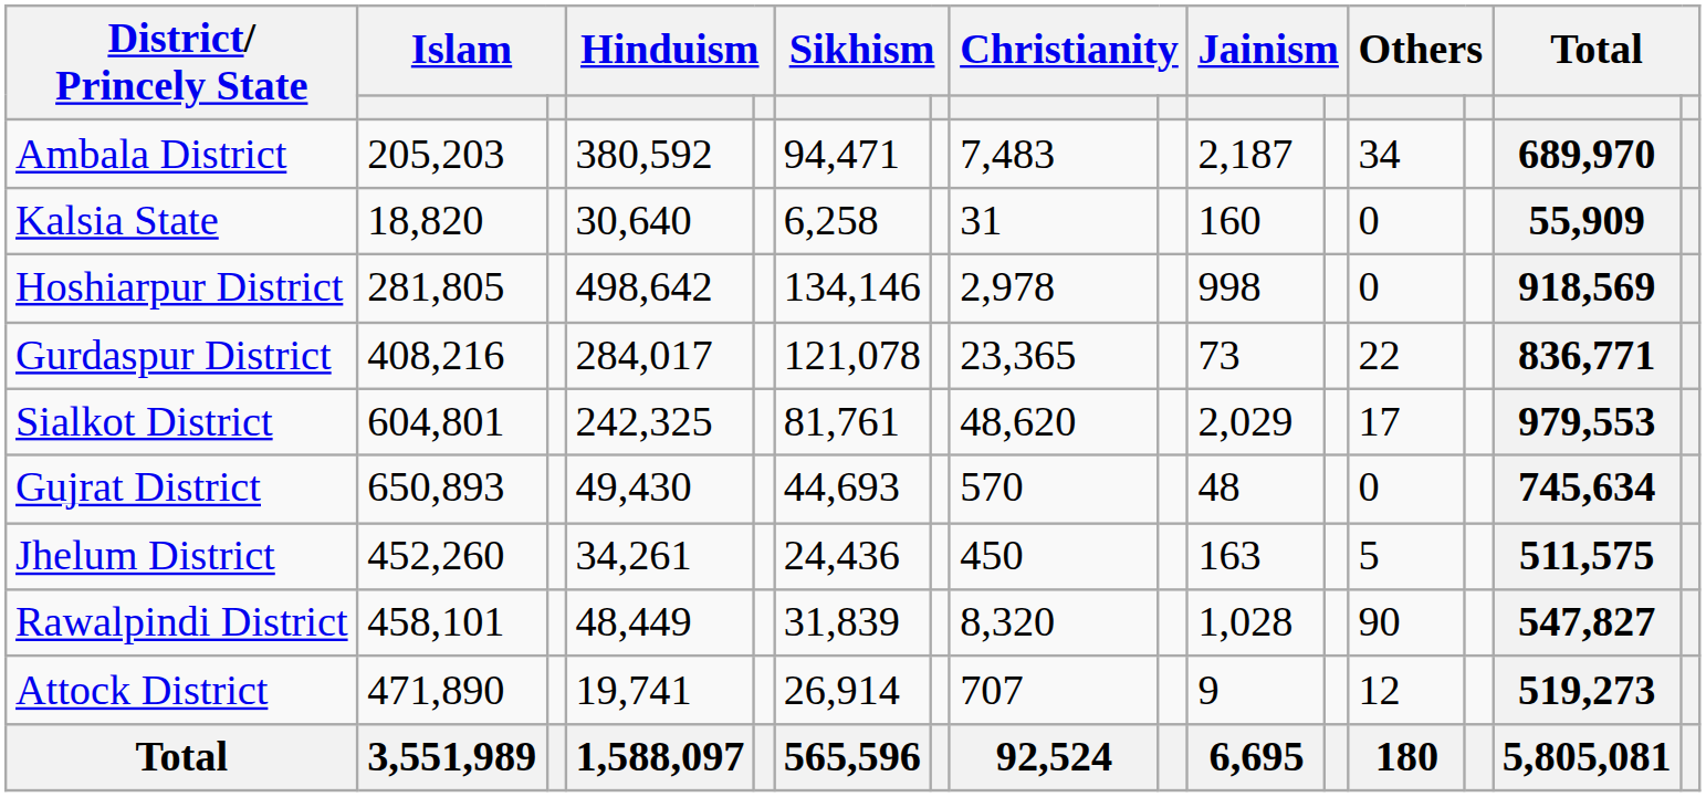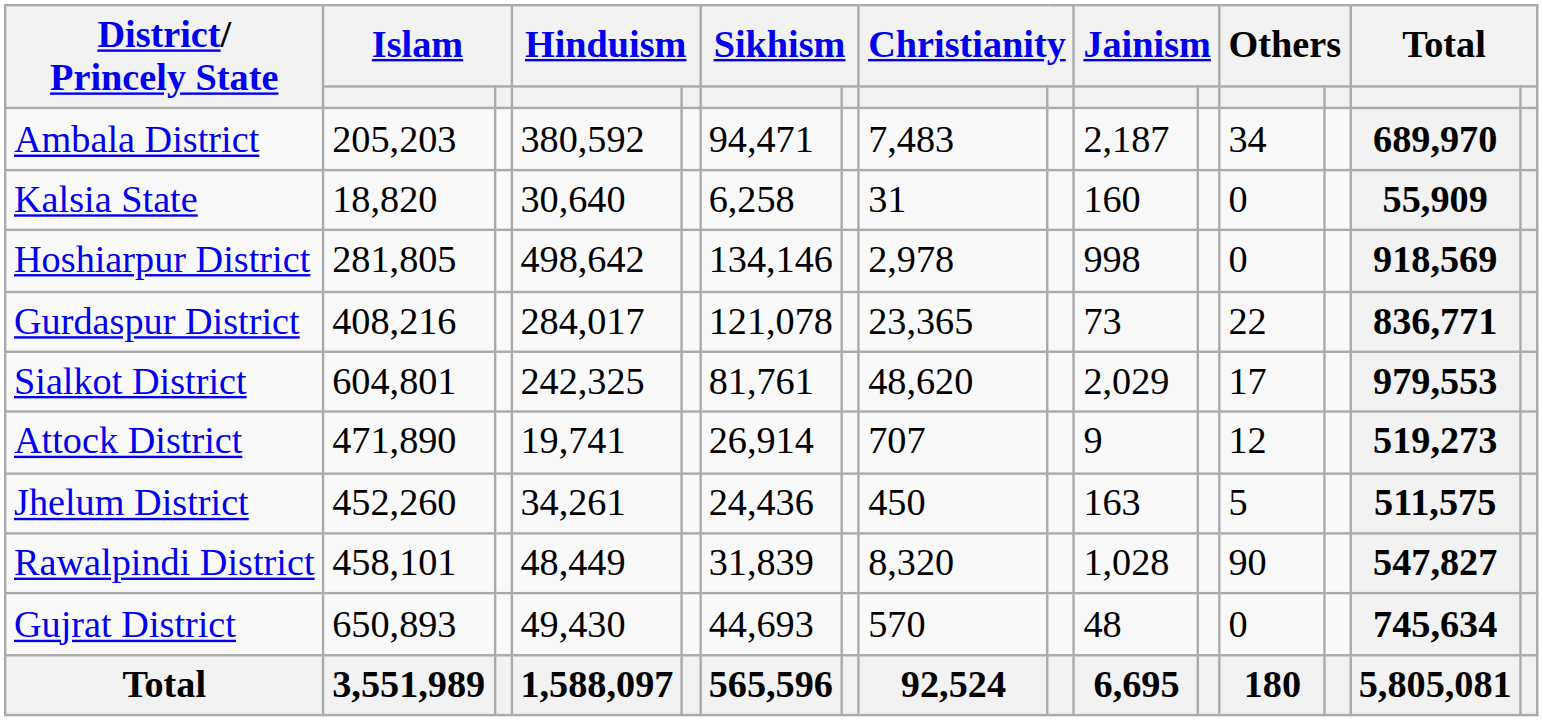 <table class="wikitable sortable">
 <tr>
 <th rowspan="2"><a href='#'>District</a>/<br><a href='#'>Princely State</a></th>
 <th colspan="2"><a href='#'>Islam</a> </th>
 <th colspan="2"><a href='#'>Hinduism</a> </th>
 <th colspan="2"><a href='#'>Sikhism</a> </th>
 <th colspan="2"><a href='#'>Christianity</a> </th>
 <th colspan="2"><a href='#'>Jainism</a> </th>
 <th colspan="2">Others</th>
 <th colspan="2">Total</th>
 </tr>
 <tr>
 <th><a href='#'></a></th>
 <th></th>
 <th></th>
 <th></th>
 <th></th>
 <th></th>
 <th></th>
 <th></th>
 <th></th>
 <th></th>
 <th></th>
 <th></th>
 <th></th>
 <th></th>
 </tr>
 <tr>
 <td><a href='#'>Ambala District</a></td>
 <td>205,203</td>
 <td></td>
 <td>380,592</td>
 <td></td>
 <td>94,471</td>
 <td></td>
 <td>7,483</td>
 <td></td>
 <td>2,187</td>
 <td></td>
 <td>34</td>
 <td></td>
 <th>689,970</th>
 <th></th>
 </tr>
 <tr>
 <td><a href='#'>Kalsia State</a></td>
 <td>18,820</td>
 <td></td>
 <td>30,640</td>
 <td></td>
 <td>6,258</td>
 <td></td>
 <td>31</td>
 <td></td>
 <td>160</td>
 <td></td>
 <td>0</td>
 <td></td>
 <th>55,909</th>
 <th></th>
 </tr>
 <tr>
 <td><a href='#'>Hoshiarpur District</a></td>
 <td>281,805</td>
 <td></td>
 <td>498,642</td>
 <td></td>
 <td>134,146</td>
 <td></td>
 <td>2,978</td>
 <td></td>
 <td>998</td>
 <td></td>
 <td>0</td>
 <td></td>
 <th>918,569</th>
 <th></th>
 </tr>
 <tr>
 <td><a href='#'>Gurdaspur District</a></td>
 <td>408,216</td>
 <td></td>
 <td>284,017</td>
 <td></td>
 <td>121,078</td>
 <td></td>
 <td>23,365</td>
 <td></td>
 <td>73</td>
 <td></td>
 <td>22</td>
 <td></td>
 <th>836,771</th>
 <th></th>
 </tr>
 <tr>
 <td><a href='#'>Sialkot District</a></td>
 <td>604,801</td>
 <td></td>
 <td>242,325</td>
 <td></td>
 <td>81,761</td>
 <td></td>
 <td>48,620</td>
 <td></td>
 <td>2,029</td>
 <td></td>
 <td>17</td>
 <td></td>
 <th>979,553</th>
 <th></th>
 </tr>
 <tr>
-<td><a href='#'>Gujrat District</a></td>
-<td>650,893</td>
+<td><a href='#'>Attock District</a></td>
+<td>471,890</td>
 <td></td>
-<td>49,430</td>
+<td>19,741</td>
 <td></td>
-<td>44,693</td>
+<td>26,914</td>
 <td></td>
-<td>570</td>
+<td>707</td>
 <td></td>
-<td>48</td>
+<td>9</td>
 <td></td>
-<td>0</td>
+<td>12</td>
 <td></td>
-<th>745,634</th>
+<th>519,273</th>
 <th></th>
 </tr>
 <tr>
 <td><a href='#'>Jhelum District</a></td>
 <td>452,260</td>
 <td></td>
 <td>34,261</td>
 <td></td>
 <td>24,436</td>
 <td></td>
 <td>450</td>
 <td></td>
 <td>163</td>
 <td></td>
 <td>5</td>
 <td></td>
 <th>511,575</th>
 <th></th>
 </tr>
 <tr>
 <td><a href='#'>Rawalpindi District</a></td>
 <td>458,101</td>
 <td></td>
 <td>48,449</td>
 <td></td>
 <td>31,839</td>
 <td></td>
 <td>8,320</td>
 <td></td>
 <td>1,028</td>
 <td></td>
 <td>90</td>
 <td></td>
 <th>547,827</th>
 <th></th>
 </tr>
 <tr>
-<td><a href='#'>Attock District</a></td>
-<td>471,890</td>
+<td><a href='#'>Gujrat District</a></td>
+<td>650,893</td>
 <td></td>
-<td>19,741</td>
+<td>49,430</td>
 <td></td>
-<td>26,914</td>
+<td>44,693</td>
 <td></td>
-<td>707</td>
+<td>570</td>
 <td></td>
-<td>9</td>
+<td>48</td>
 <td></td>
-<td>12</td>
+<td>0</td>
 <td></td>
-<th>519,273</th>
+<th>745,634</th>
 <th></th>
 </tr>
 <tr>
 <th>Total</th>
 <th>3,551,989</th>
 <th></th>
 <th>1,588,097</th>
 <th></th>
 <th>565,596</th>
 <th></th>
 <th>92,524</th>
 <th></th>
 <th>6,695</th>
 <th></th>
 <th>180</th>
 <th></th>
 <th>5,805,081</th>
 <th></th>
 </tr>
 </table>
